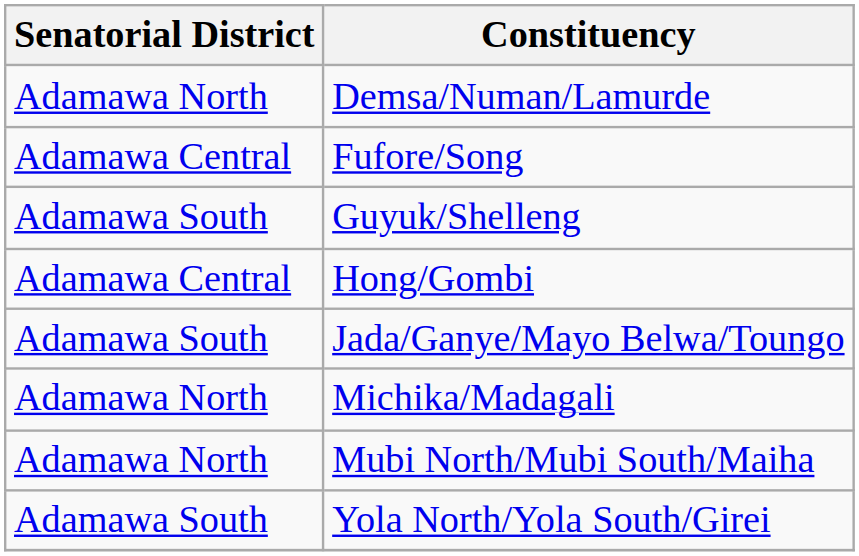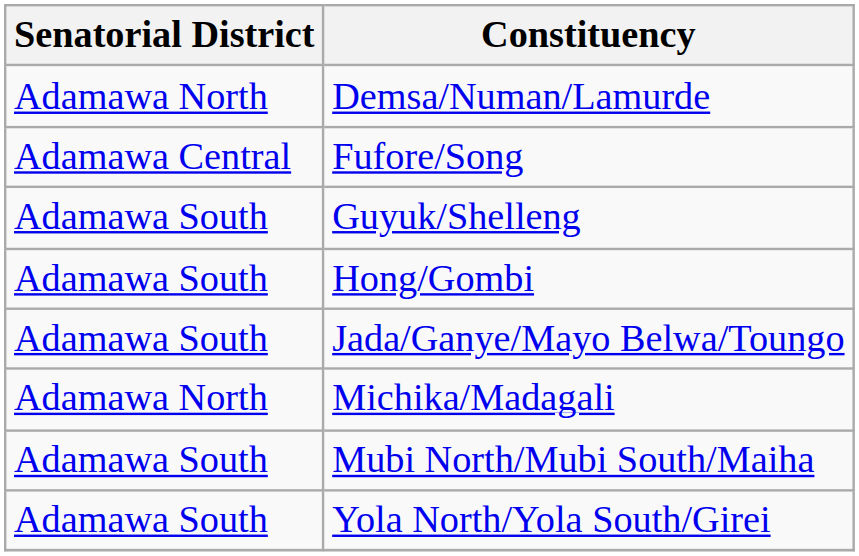 <table class="wikitable sortable">
 <tr>
 <th>Senatorial District</th>
 <th>Constituency</th>
 </tr>
 <tr>
 <td><a href='#'>Adamawa North</a></td>
 <td><a href='#'>Demsa/Numan/Lamurde</a></td>
 </tr>
 <tr>
 <td><a href='#'>Adamawa Central</a></td>
 <td><a href='#'>Fufore/Song</a></td>
 </tr>
 <tr>
 <td><a href='#'>Adamawa South</a></td>
 <td><a href='#'>Guyuk/Shelleng</a></td>
 </tr>
 <tr>
-<td><a href='#'>Adamawa Central</a></td>
+<td><a href='#'>Adamawa South</a></td>
 <td><a href='#'>Hong/Gombi</a></td>
 </tr>
 <tr>
 <td><a href='#'>Adamawa South</a></td>
 <td><a href='#'>Jada/Ganye/Mayo Belwa/Toungo</a></td>
 </tr>
 <tr>
 <td><a href='#'>Adamawa North</a></td>
 <td><a href='#'>Michika/Madagali</a></td>
 </tr>
 <tr>
-<td><a href='#'>Adamawa North</a></td>
+<td><a href='#'>Adamawa South</a></td>
 <td><a href='#'>Mubi North/Mubi South/Maiha</a></td>
 </tr>
 <tr>
 <td><a href='#'>Adamawa South</a></td>
 <td><a href='#'>Yola North/Yola South/Girei</a></td>
 </tr>
 <tr>
 </tr>
 </table>
